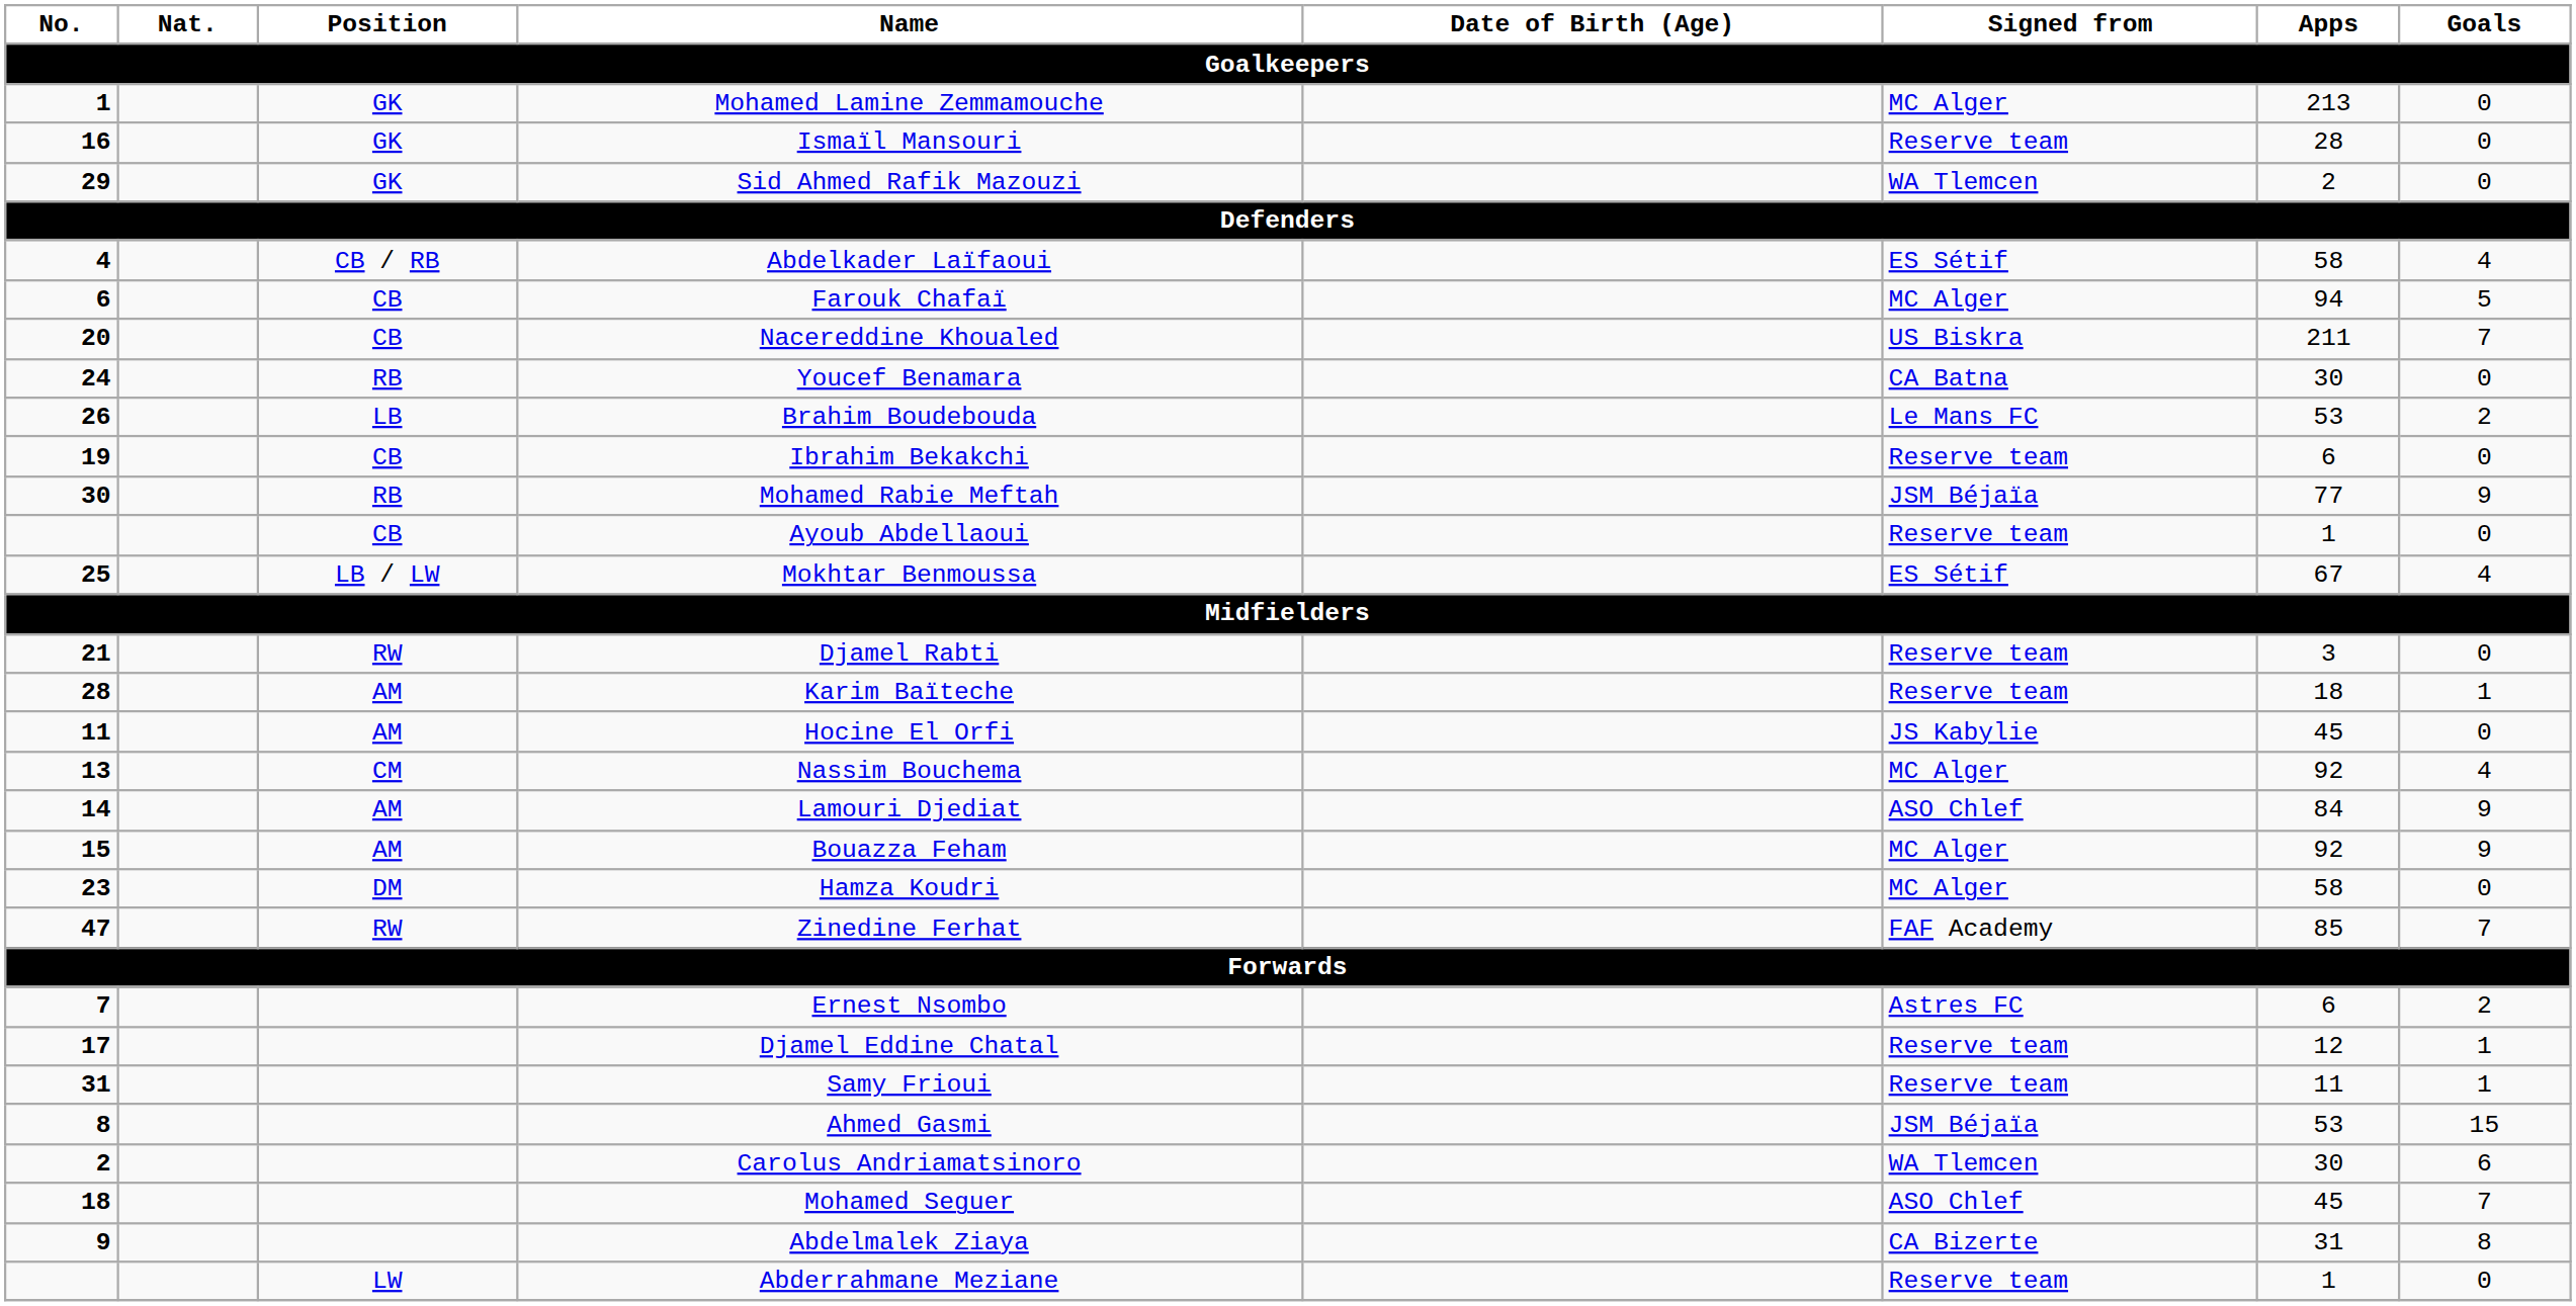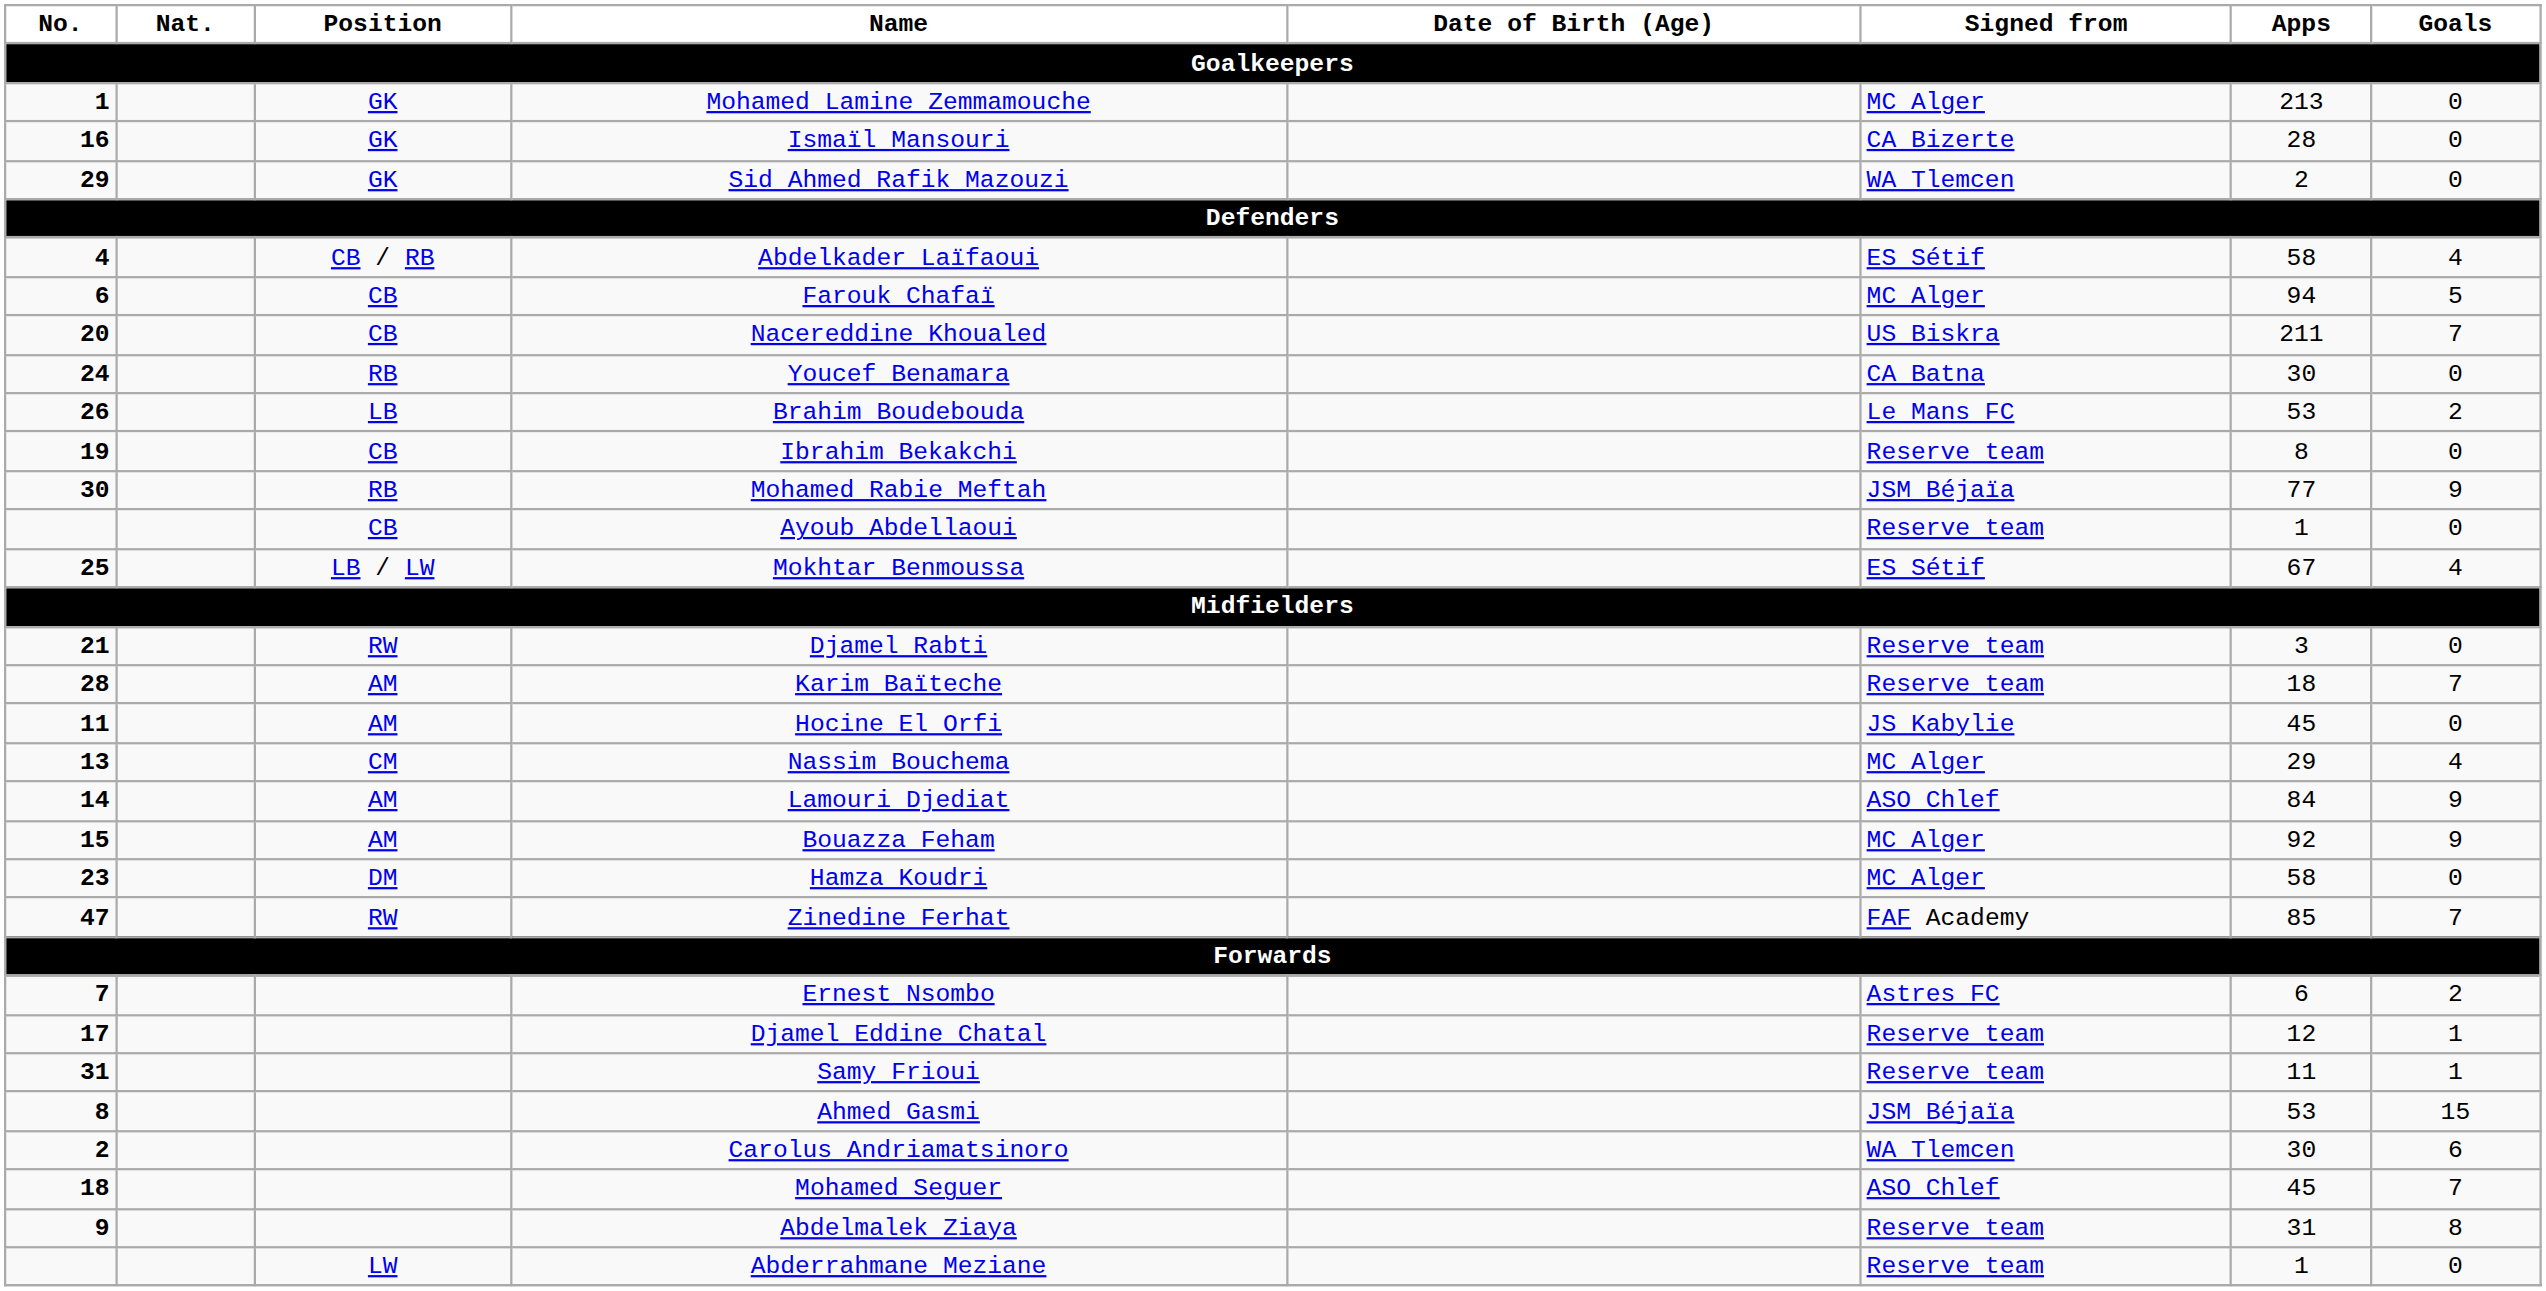 <table class="wikitable" style="text-align:center; font-size:85%; width:90%">
 <tr>
 <th style="background:white; color:black; text-align:center;">No.</th>
 <th style="background:white; color:black; text-align:center;">Nat.</th>
 <th style="background:white; color:black; text-align:center;">Position</th>
 <th style="background:white; color:black; text-align:center;">Name</th>
 <th style="background:white; color:black; text-align:center;">Date of Birth (Age)</th>
 <th style="background:white; color:black; text-align:center;">Signed from</th>
 <th style="background:white; color:black; text-align:center;">Apps</th>
 <th style="background:white; color:black; text-align:center;">Goals</th>
 </tr>
 <tr>
 <th colspan="10" style="background:#000000; color:white; text-align:center">Goalkeepers</th>
 </tr>
 <tr>
 <td style="text-align:right"><strong>1</strong></td>
 <td></td>
 <td><a href='#'>GK</a></td>
 <td><a href='#'>Mohamed Lamine Zemmamouche</a></td>
 <td></td>
 <td style="text-align:left"> <a href='#'>MC Alger</a></td>
 <td>213</td>
 <td>0</td>
 </tr>
 <tr>
 <td style="text-align:right"><strong>16</strong></td>
 <td></td>
 <td><a href='#'>GK</a></td>
 <td><a href='#'>Ismaïl Mansouri</a></td>
 <td></td>
-<td style="text-align:left"> <a href='#'>Reserve team</a></td>
+<td style="text-align:left"> <a href='#'>CA Bizerte</a></td>
 <td>28</td>
 <td>0</td>
 </tr>
 <tr>
 <td style="text-align:right"><strong>29</strong></td>
 <td></td>
 <td><a href='#'>GK</a></td>
 <td><a href='#'>Sid Ahmed Rafik Mazouzi</a></td>
 <td></td>
 <td style="text-align:left"> <a href='#'>WA Tlemcen</a></td>
 <td>2</td>
 <td>0</td>
 </tr>
 <tr>
 <th colspan="10" style="background:#000000; color:white; text-align:center">Defenders</th>
 </tr>
 <tr>
 <td style="text-align:right"><strong>4</strong></td>
 <td></td>
 <td><a href='#'>CB</a> / <a href='#'>RB</a></td>
 <td><a href='#'>Abdelkader Laïfaoui</a></td>
 <td></td>
 <td style="text-align:left"> <a href='#'>ES Sétif</a></td>
 <td>58</td>
 <td>4</td>
 </tr>
 <tr>
 <td style="text-align:right"><strong>6</strong></td>
 <td></td>
 <td><a href='#'>CB</a></td>
 <td><a href='#'>Farouk Chafaï</a></td>
 <td></td>
 <td style="text-align:left"> <a href='#'>MC Alger</a></td>
 <td>94</td>
 <td>5</td>
 </tr>
 <tr>
 <td style="text-align:right"><strong>20</strong></td>
 <td></td>
 <td><a href='#'>CB</a></td>
 <td><a href='#'>Nacereddine Khoualed</a></td>
 <td></td>
 <td style="text-align:left"> <a href='#'>US Biskra</a></td>
 <td>211</td>
 <td>7</td>
 </tr>
 <tr>
 <td style="text-align:right"><strong>24</strong></td>
 <td></td>
 <td><a href='#'>RB</a></td>
 <td><a href='#'>Youcef Benamara</a></td>
 <td></td>
 <td style="text-align:left"> <a href='#'>CA Batna</a></td>
 <td>30</td>
 <td>0</td>
 </tr>
 <tr>
 <td style="text-align:right"><strong>26</strong></td>
 <td></td>
 <td><a href='#'>LB</a></td>
 <td><a href='#'>Brahim Boudebouda</a></td>
 <td></td>
 <td style="text-align:left"> <a href='#'>Le Mans FC</a></td>
 <td>53</td>
 <td>2</td>
 </tr>
 <tr>
 <td style="text-align:right"><strong>19</strong></td>
 <td></td>
 <td><a href='#'>CB</a></td>
 <td><a href='#'>Ibrahim Bekakchi</a></td>
 <td></td>
 <td style="text-align:left"> <a href='#'>Reserve team</a></td>
-<td>6</td>
+<td>8</td>
 <td>0</td>
 </tr>
 <tr>
 <td style="text-align:right"><strong>30</strong></td>
 <td></td>
 <td><a href='#'>RB</a></td>
 <td><a href='#'>Mohamed Rabie Meftah</a></td>
 <td></td>
 <td style="text-align:left"> <a href='#'>JSM Béjaïa</a></td>
 <td>77</td>
 <td>9</td>
 </tr>
 <tr>
 <td></td>
 <td></td>
 <td><a href='#'>CB</a></td>
 <td><a href='#'>Ayoub Abdellaoui</a></td>
 <td></td>
 <td style="text-align:left"> <a href='#'>Reserve team</a></td>
 <td>1</td>
 <td>0</td>
 </tr>
 <tr>
 <td style="text-align:right"><strong>25</strong></td>
 <td></td>
 <td><a href='#'>LB</a> / <a href='#'>LW</a></td>
 <td><a href='#'>Mokhtar Benmoussa</a></td>
 <td></td>
 <td style="text-align:left"> <a href='#'>ES Sétif</a></td>
 <td>67</td>
 <td>4</td>
 </tr>
 <tr>
 <th colspan="10" style="background:#000000; color:white; text-align:center">Midfielders</th>
 </tr>
 <tr>
 <td style="text-align:right"><strong>21</strong></td>
 <td></td>
 <td><a href='#'>RW</a></td>
 <td><a href='#'>Djamel Rabti</a></td>
 <td></td>
 <td style="text-align:left"> <a href='#'>Reserve team</a></td>
 <td>3</td>
 <td>0</td>
 </tr>
 <tr>
 <td style="text-align:right"><strong>28</strong></td>
 <td></td>
 <td><a href='#'>AM</a></td>
 <td><a href='#'>Karim Baïteche</a></td>
 <td></td>
 <td style="text-align:left"> <a href='#'>Reserve team</a></td>
 <td>18</td>
-<td>1</td>
+<td>7</td>
 </tr>
 <tr>
 <td style="text-align:right"><strong>11</strong></td>
 <td></td>
 <td><a href='#'>AM</a></td>
 <td><a href='#'>Hocine El Orfi</a></td>
 <td></td>
 <td style="text-align:left"> <a href='#'>JS Kabylie</a></td>
 <td>45</td>
 <td>0</td>
 </tr>
 <tr>
 <td style="text-align:right"><strong>13</strong></td>
 <td></td>
 <td><a href='#'>CM</a></td>
 <td><a href='#'>Nassim Bouchema</a></td>
 <td></td>
 <td style="text-align:left"> <a href='#'>MC Alger</a></td>
-<td>92</td>
+<td>29</td>
 <td>4</td>
 </tr>
 <tr>
 <td style="text-align:right"><strong>14</strong></td>
 <td></td>
 <td><a href='#'>AM</a></td>
 <td><a href='#'>Lamouri Djediat</a></td>
 <td></td>
 <td style="text-align:left"> <a href='#'>ASO Chlef</a></td>
 <td>84</td>
 <td>9</td>
 </tr>
 <tr>
 <td style="text-align:right"><strong>15</strong></td>
 <td></td>
 <td><a href='#'>AM</a></td>
 <td><a href='#'>Bouazza Feham</a></td>
 <td></td>
 <td style="text-align:left"> <a href='#'>MC Alger</a></td>
 <td>92</td>
 <td>9</td>
 </tr>
 <tr>
 <td style="text-align:right"><strong>23</strong></td>
 <td></td>
 <td><a href='#'>DM</a></td>
 <td><a href='#'>Hamza Koudri</a></td>
 <td></td>
 <td style="text-align:left"> <a href='#'>MC Alger</a></td>
 <td>58</td>
 <td>0</td>
 </tr>
 <tr>
 <td style="text-align:right"><strong>47</strong></td>
 <td></td>
 <td><a href='#'>RW</a></td>
 <td><a href='#'>Zinedine Ferhat</a></td>
 <td></td>
 <td style="text-align:left"> <a href='#'>FAF</a> Academy</td>
 <td>85</td>
 <td>7</td>
 </tr>
 <tr>
 <th colspan="10" style="background:#000000; color:white; text-align:center">Forwards</th>
 </tr>
 <tr>
 <td style="text-align:right"><strong>7</strong></td>
 <td></td>
 <td></td>
 <td><a href='#'>Ernest Nsombo</a></td>
 <td></td>
 <td style="text-align:left"> <a href='#'>Astres FC</a></td>
 <td>6</td>
 <td>2</td>
 </tr>
 <tr>
 <td style="text-align:right"><strong>17</strong></td>
 <td></td>
 <td></td>
 <td><a href='#'>Djamel Eddine Chatal</a></td>
 <td></td>
 <td style="text-align:left"> <a href='#'>Reserve team</a></td>
 <td>12</td>
 <td>1</td>
 </tr>
 <tr>
 <td style="text-align:right"><strong>31</strong></td>
 <td></td>
 <td></td>
 <td><a href='#'>Samy Frioui</a></td>
 <td></td>
 <td style="text-align:left"> <a href='#'>Reserve team</a></td>
 <td>11</td>
 <td>1</td>
 </tr>
 <tr>
 <td style="text-align:right"><strong>8</strong></td>
 <td></td>
 <td></td>
 <td><a href='#'>Ahmed Gasmi</a></td>
 <td></td>
 <td style="text-align:left"> <a href='#'>JSM Béjaïa</a></td>
 <td>53</td>
 <td>15</td>
 </tr>
 <tr>
 <td style="text-align:right"><strong>2</strong></td>
 <td></td>
 <td></td>
 <td><a href='#'>Carolus Andriamatsinoro</a></td>
 <td></td>
 <td style="text-align:left"> <a href='#'>WA Tlemcen</a></td>
 <td>30</td>
 <td>6</td>
 </tr>
 <tr>
 <td style="text-align:right"><strong>18</strong></td>
 <td></td>
 <td></td>
 <td><a href='#'>Mohamed Seguer</a></td>
 <td></td>
 <td style="text-align:left"> <a href='#'>ASO Chlef</a></td>
 <td>45</td>
 <td>7</td>
 </tr>
 <tr>
 <td style="text-align:right"><strong>9</strong></td>
 <td></td>
 <td></td>
 <td><a href='#'>Abdelmalek Ziaya</a></td>
 <td></td>
-<td style="text-align:left"> <a href='#'>CA Bizerte</a></td>
+<td style="text-align:left"> <a href='#'>Reserve team</a></td>
 <td>31</td>
 <td>8</td>
 </tr>
 <tr>
 <td></td>
 <td></td>
 <td><a href='#'>LW</a></td>
 <td><a href='#'>Abderrahmane Meziane</a></td>
 <td></td>
 <td style="text-align:left"> <a href='#'>Reserve team</a></td>
 <td>1</td>
 <td>0</td>
 </tr>
 <tr>
 </tr>
 </table>
